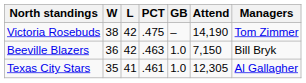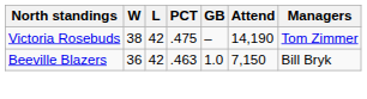 <table class="wikitable">
 <tr>
 <th>North standings</th>
 <th>W</th>
 <th>L</th>
 <th>PCT</th>
 <th>GB</th>
 <th>Attend</th>
 <th>Managers</th>
 </tr>
 <tr>
 <td><a href='#'>Victoria Rosebuds</a></td>
 <td>38</td>
 <td>42</td>
 <td>.475</td>
 <td>–</td>
 <td>14,190</td>
 <td><a href='#'>Tom Zimmer</a></td>
 </tr>
 <tr>
 <td><a href='#'>Beeville Blazers</a></td>
 <td>36</td>
 <td>42</td>
 <td>.463</td>
 <td>1.0</td>
 <td>7,150</td>
 <td>Bill Bryk</td>
 </tr>
-<tr>
-<td><a href='#'>Texas City Stars</a></td>
-<td>35</td>
-<td>41</td>
-<td>.461</td>
-<td>1.0</td>
-<td>12,305</td>
-<td><a href='#'>Al Gallagher</a></td>
-</tr>
 </table>
